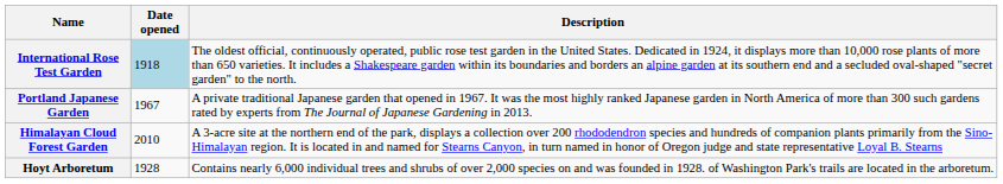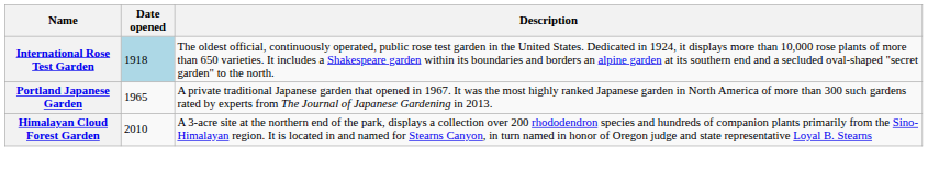 <table class="wikitable sortable">
 <tr>
 <th scope="col">Name</th>
 <th scope="col">Date opened</th>
 <th>Description</th>
 </tr>
 <tr>
 <th scope="row"><a href='#'>International Rose Test Garden</a></th>
 <td style="background: lightblue;">1918</td>
 <td>The oldest official, continuously operated, public rose test garden in the United States. Dedicated in 1924, it displays more than 10,000 rose plants of more than 650 varieties. It includes a <a href='#'>Shakespeare garden</a> within its boundaries and borders an <a href='#'>alpine garden</a> at its southern end and a secluded oval-shaped "secret garden" to the north.</td>
 </tr>
 <tr>
 <th><a href='#'>Portland Japanese Garden</a></th>
-<td>1967</td>
+<td>1965</td>
 <td>A  private traditional Japanese garden that opened in 1967. It was the most highly ranked Japanese garden in North America of more than 300 such gardens rated by experts from <em>The Journal of Japanese Gardening</em> in 2013.</td>
 </tr>
 <tr>
 <th><a href='#'>Himalayan Cloud Forest Garden</a></th>
 <td>2010</td>
 <td>A 3-acre site at the northern end of the park, displays a collection over 200 <a href='#'>rhododendron</a> species and hundreds of companion plants primarily from the <a href='#'>Sino-Himalayan</a> region. It is located in and named for <a href='#'>Stearns Canyon</a>, in turn named in honor of Oregon judge and state representative <a href='#'>Loyal B. Stearns</a></td>
 </tr>
-<tr>
-<th>Hoyt Arboretum<br></th>
-<td>1928</td>
-<td>Contains nearly 6,000 individual trees and shrubs of over 2,000 species on  and was founded in 1928.  of Washington Park's trails are located in the arboretum.</td>
-</tr>
 </table>
